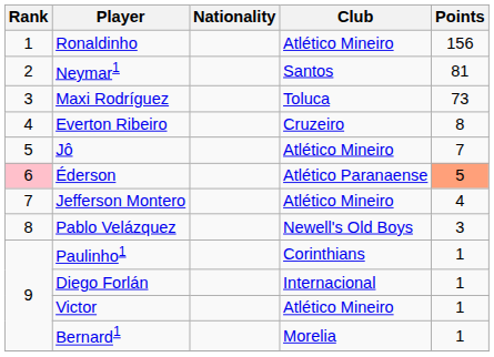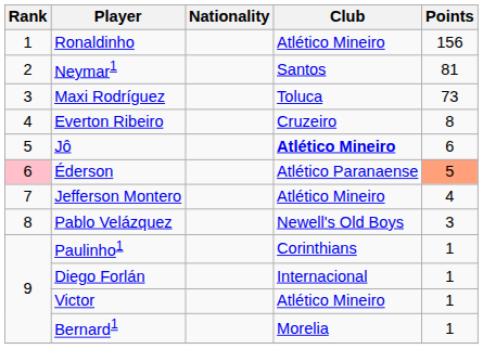 <table class="wikitable">
 <tr>
 <th>Rank</th>
 <th>Player</th>
 <th>Nationality</th>
 <th>Club</th>
 <th>Points</th>
 </tr>
 <tr>
 <td align=center>1</td>
 <td><a href='#'>Ronaldinho</a></td>
 <td></td>
 <td> <a href='#'>Atlético Mineiro</a></td>
 <td align=center>156</td>
 </tr>
 <tr>
 <td align=center>2</td>
 <td><a href='#'>Neymar</a><sup><a href='#'>1</a></sup></td>
 <td></td>
 <td> <a href='#'>Santos</a></td>
 <td align=center>81</td>
 </tr>
 <tr>
 <td align=center>3</td>
 <td><a href='#'>Maxi Rodríguez</a></td>
 <td></td>
 <td> <a href='#'>Toluca</a></td>
 <td align=center>73</td>
 </tr>
 <tr>
 <td align=center>4</td>
 <td><a href='#'>Everton Ribeiro</a></td>
 <td></td>
 <td> <a href='#'>Cruzeiro</a></td>
 <td align=center>8</td>
 </tr>
 <tr>
 <td align=center>5</td>
 <td><a href='#'>Jô</a></td>
 <td></td>
-<td> <a href='#'>Atlético Mineiro</a></td>
-<td align=center>7</td>
+<td><strong> <a href='#'>Atlético Mineiro</a></strong></td>
+<td align=center>6</td>
 </tr>
 <tr>
 <td align=center style="background: pink;">6</td>
 <td><a href='#'>Éderson</a></td>
 <td></td>
 <td> <a href='#'>Atlético Paranaense</a></td>
 <td align=center style="background: lightsalmon;">5</td>
 </tr>
 <tr>
 <td align=center>7</td>
 <td><a href='#'>Jefferson Montero</a></td>
 <td></td>
 <td> <a href='#'>Atlético Mineiro</a></td>
 <td align=center>4</td>
 </tr>
 <tr>
 <td align=center>8</td>
 <td><a href='#'>Pablo Velázquez</a></td>
 <td></td>
 <td> <a href='#'>Newell's Old Boys</a></td>
 <td align=center>3</td>
 </tr>
 <tr>
 <td align=center rowspan=4>9</td>
 <td><a href='#'>Paulinho</a><sup><a href='#'>1</a></sup></td>
 <td></td>
 <td> <a href='#'>Corinthians</a></td>
 <td align=center>1</td>
 </tr>
 <tr>
 <td><a href='#'>Diego Forlán</a></td>
 <td></td>
 <td> <a href='#'>Internacional</a></td>
 <td align=center>1</td>
 </tr>
 <tr>
 <td><a href='#'>Victor</a></td>
 <td></td>
 <td> <a href='#'>Atlético Mineiro</a></td>
 <td align=center>1</td>
 </tr>
 <tr>
 <td><a href='#'>Bernard</a><sup><a href='#'>1</a></sup></td>
 <td></td>
 <td> <a href='#'>Morelia</a></td>
 <td align=center>1</td>
 </tr>
 <tr>
 </tr>
 </table>
